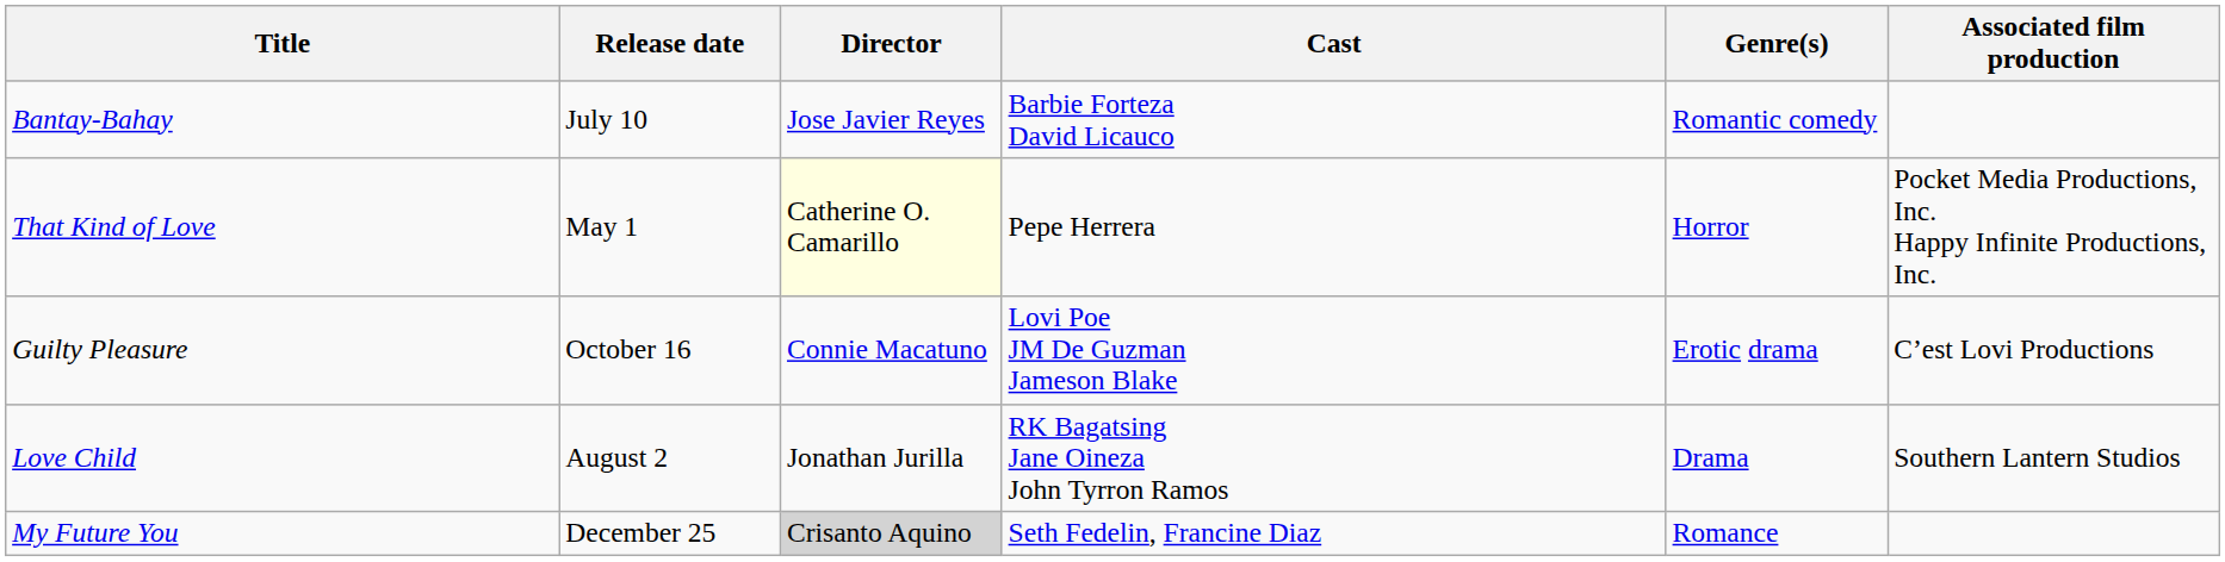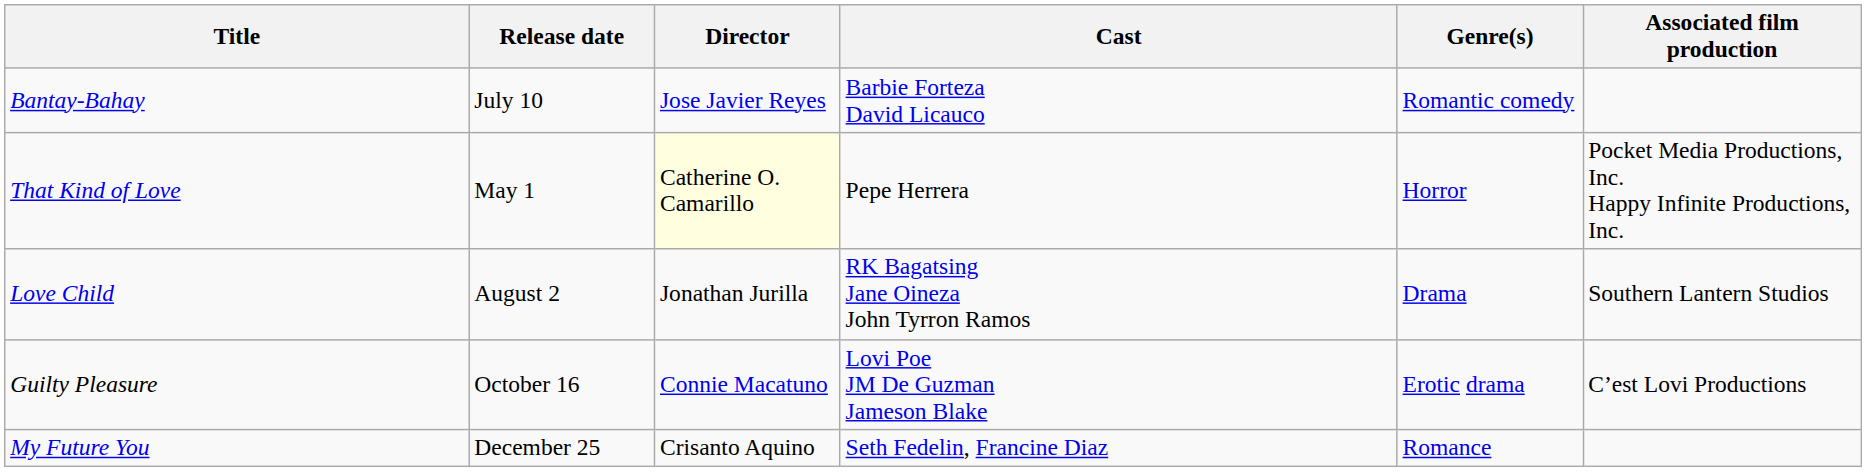 <table class="wikitable" style="width:100%;">
 <tr>
 <th style="width:25%;">Title</th>
 <th style="width:10%;">Release date</th>
 <th style="width:10%;">Director</th>
 <th style="width:30%;">Cast</th>
 <th style="width:10%;">Genre(s)</th>
 <th style="width:15%;">Associated film production</th>
 </tr>
 <tr>
 <td><em><a href='#'>Bantay-Bahay</a></em></td>
 <td>July 10</td>
 <td><a href='#'>Jose Javier Reyes</a></td>
 <td><a href='#'>Barbie Forteza</a><br><a href='#'>David Licauco</a></td>
 <td><a href='#'>Romantic comedy</a></td>
 <td></td>
 </tr>
 <tr>
 <td><em><a href='#'>That Kind of Love</a></em></td>
 <td>May 1</td>
 <td style="background: lightyellow;">Catherine O. Camarillo</td>
 <td>Pepe Herrera</td>
 <td><a href='#'>Horror</a></td>
 <td>Pocket Media Productions, Inc.<br>Happy Infinite Productions, Inc.</td>
 </tr>
 <tr>
+<td><em><a href='#'>Love Child</a></em></td>
+<td>August 2</td>
+<td>Jonathan Jurilla</td>
+<td><a href='#'>RK Bagatsing</a><br><a href='#'>Jane Oineza</a><br>John Tyrron Ramos</td>
+<td><a href='#'>Drama</a></td>
+<td>Southern Lantern Studios</td>
+</tr>
+<tr>
 <td><em>Guilty Pleasure</em></td>
 <td>October 16</td>
 <td><a href='#'>Connie Macatuno</a></td>
 <td><a href='#'>Lovi Poe</a><br><a href='#'>JM De Guzman</a><br><a href='#'>Jameson Blake</a></td>
 <td><a href='#'>Erotic</a> <a href='#'>drama</a></td>
 <td>C’est Lovi Productions</td>
 </tr>
 <tr>
-<td><em><a href='#'>Love Child</a></em></td>
-<td>August 2</td>
-<td>Jonathan Jurilla</td>
-<td><a href='#'>RK Bagatsing</a><br><a href='#'>Jane Oineza</a><br>John Tyrron Ramos</td>
-<td><a href='#'>Drama</a></td>
-<td>Southern Lantern Studios</td>
-</tr>
-<tr>
 <td><em><a href='#'>My Future You</a></em></td>
 <td>December 25</td>
-<td style="background: lightgrey;">Crisanto Aquino</td>
+<td>Crisanto Aquino</td>
 <td><a href='#'>Seth Fedelin</a>, <a href='#'>Francine Diaz</a></td>
 <td><a href='#'>Romance</a></td>
 <td></td>
 </tr>
 </table>
